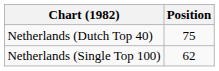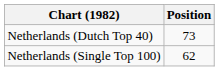 <table class="wikitable sortable">
 <tr>
 <th>Chart (1982)</th>
 <th>Position</th>
 </tr>
 <tr>
 <td>Netherlands (Dutch Top 40)</td>
-<td style="text-align:center;">75</td>
+<td style="text-align:center;">73</td>
 </tr>
 <tr>
 <td>Netherlands (Single Top 100)</td>
 <td style="text-align:center;">62</td>
 </tr>
 </table>
